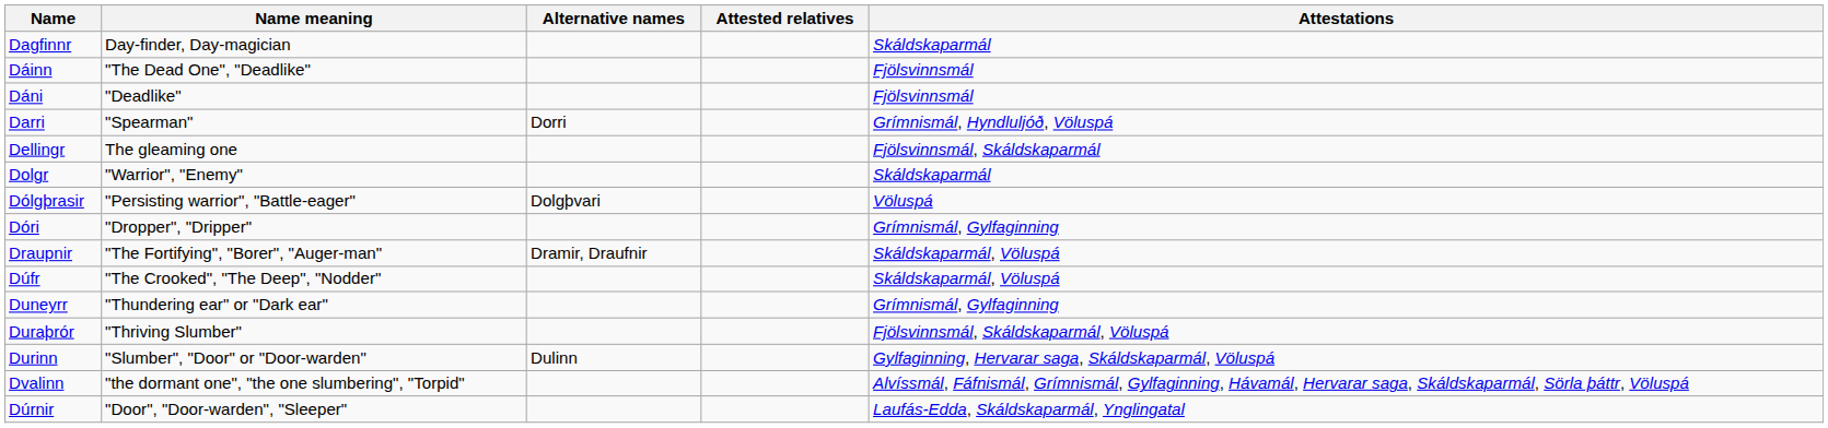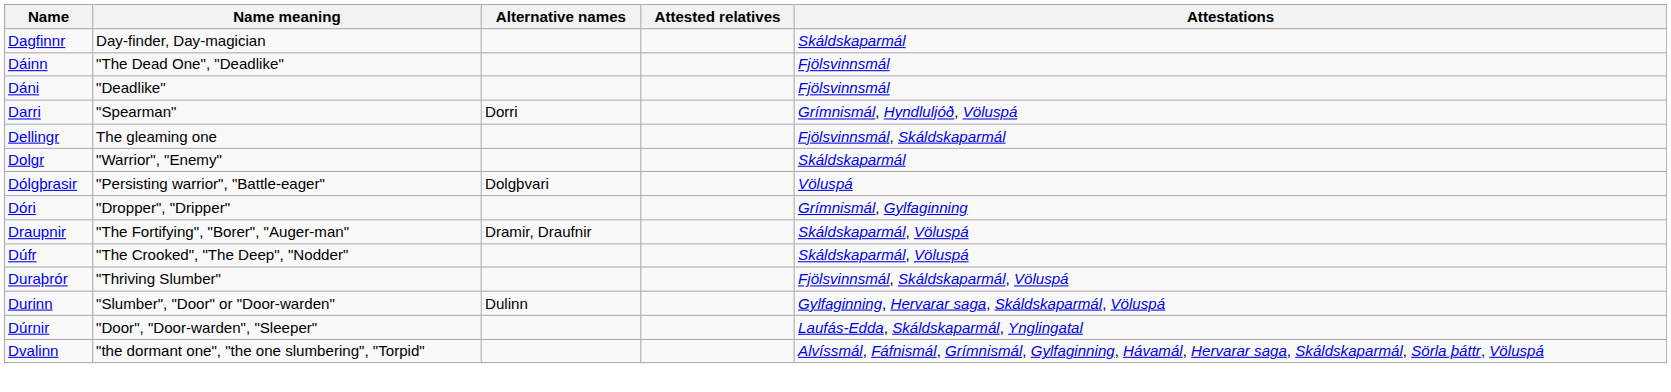 <table class="wikitable sortable" style="font-size: 90%; width: 100%">
 <tr>
 <th>Name</th>
 <th>Name meaning</th>
 <th>Alternative names</th>
 <th>Attested relatives</th>
 <th>Attestations</th>
 </tr>
 <tr>
 <td><a href='#'>Dagfinnr</a></td>
 <td>Day-finder, Day-magician</td>
 <td></td>
 <td></td>
 <td><em><a href='#'>Skáldskaparmál</a></em></td>
 </tr>
 <tr>
 <td><a href='#'>Dáinn</a></td>
 <td>"The Dead One", "Deadlike"</td>
 <td></td>
 <td></td>
 <td><em><a href='#'>Fjölsvinnsmál</a></em></td>
 </tr>
 <tr>
 <td><a href='#'>Dáni</a></td>
 <td>"Deadlike"</td>
 <td></td>
 <td></td>
 <td><em><a href='#'>Fjölsvinnsmál</a></em></td>
 </tr>
 <tr>
 <td><a href='#'>Darri</a></td>
 <td>"Spearman"</td>
 <td>Dorri</td>
 <td></td>
 <td><em><a href='#'>Grímnismál</a></em>, <em><a href='#'>Hyndluljóð</a></em>, <em><a href='#'>Völuspá</a></em></td>
 </tr>
 <tr>
 <td><a href='#'>Dellingr</a></td>
 <td>The gleaming one</td>
 <td></td>
 <td></td>
 <td><em><a href='#'>Fjölsvinnsmál</a></em>, <em><a href='#'>Skáldskaparmál</a></em></td>
 </tr>
 <tr>
 <td><a href='#'>Dolgr</a></td>
 <td>"Warrior", "Enemy"</td>
 <td></td>
 <td></td>
 <td><em><a href='#'>Skáldskaparmál</a></em></td>
 </tr>
 <tr>
 <td><a href='#'>Dólgþrasir</a></td>
 <td>"Persisting warrior", "Battle-eager"</td>
 <td>Dolgþvari</td>
 <td></td>
 <td><em><a href='#'>Völuspá</a></em></td>
 </tr>
 <tr>
 <td><a href='#'>Dóri</a></td>
 <td>"Dropper", "Dripper"</td>
 <td></td>
 <td></td>
 <td><em><a href='#'>Grímnismál</a></em>, <em><a href='#'>Gylfaginning</a></em></td>
 </tr>
 <tr>
 <td><a href='#'>Draupnir</a></td>
 <td>"The Fortifying", "Borer", "Auger-man"</td>
 <td>Dramir, Draufnir</td>
 <td></td>
 <td><em><a href='#'>Skáldskaparmál</a></em>, <em><a href='#'>Völuspá</a></em></td>
 </tr>
 <tr>
 <td><a href='#'>Dúfr</a></td>
 <td>"The Crooked", "The Deep", "Nodder"</td>
 <td></td>
 <td></td>
 <td><em><a href='#'>Skáldskaparmál</a></em>, <em><a href='#'>Völuspá</a></em></td>
 </tr>
 <tr>
-<td><a href='#'>Duneyrr</a></td>
-<td>"Thundering ear" or "Dark ear"</td>
-<td></td>
-<td></td>
-<td><em><a href='#'>Grímnismál</a></em>, <em><a href='#'>Gylfaginning</a></em></td>
-</tr>
-<tr>
 <td><a href='#'>Duraþrór</a></td>
 <td>"Thriving Slumber"</td>
 <td></td>
 <td></td>
 <td><em><a href='#'>Fjölsvinnsmál</a></em>, <em><a href='#'>Skáldskaparmál</a></em>, <em><a href='#'>Völuspá</a></em></td>
 </tr>
 <tr>
 <td><a href='#'>Durinn</a></td>
 <td>"Slumber", "Door" or "Door-warden"</td>
 <td>Dulinn</td>
 <td></td>
 <td><em><a href='#'>Gylfaginning</a></em>, <em><a href='#'>Hervarar saga</a></em>, <em><a href='#'>Skáldskaparmál</a></em>, <em><a href='#'>Völuspá</a></em></td>
 </tr>
 <tr>
+<td><a href='#'>Dúrnir</a></td>
+<td>"Door", "Door-warden", "Sleeper"</td>
+<td></td>
+<td></td>
+<td><em><a href='#'>Laufás-Edda</a></em>, <em><a href='#'>Skáldskaparmál</a></em>, <em><a href='#'>Ynglingatal</a></em></td>
+</tr>
+<tr>
 <td><a href='#'>Dvalinn</a></td>
 <td>"the dormant one", "the one slumbering", "Torpid"</td>
 <td></td>
 <td></td>
 <td><em><a href='#'>Alvíssmál</a></em>, <em><a href='#'>Fáfnismál</a></em>, <em><a href='#'>Grímnismál</a></em>, <em><a href='#'>Gylfaginning</a></em>, <em><a href='#'>Hávamál</a></em>, <em><a href='#'>Hervarar saga</a></em>, <em><a href='#'>Skáldskaparmál</a></em>, <em><a href='#'>Sörla þáttr</a></em>, <em><a href='#'>Völuspá</a></em></td>
 </tr>
-<tr>
-<td><a href='#'>Dúrnir</a></td>
-<td>"Door", "Door-warden", "Sleeper"</td>
-<td></td>
-<td></td>
-<td><em><a href='#'>Laufás-Edda</a></em>, <em><a href='#'>Skáldskaparmál</a></em>, <em><a href='#'>Ynglingatal</a></em></td>
-</tr>
 </table>
